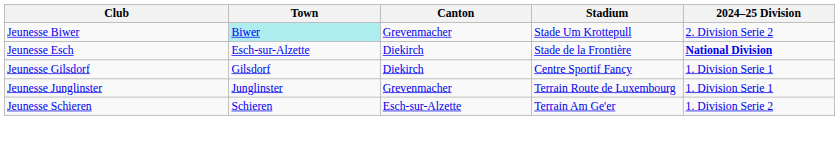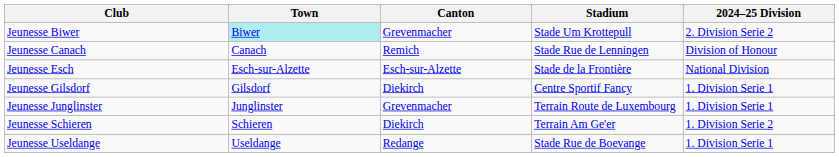 <table class="wikitable">
 <tr>
 <th style="width:300px;">Club</th>
 <th style="width:200px;">Town</th>
 <th style="width:200px;">Canton</th>
 <th style="width:200px;">Stadium</th>
 <th style="width:200px;">2024–25 Division</th>
 </tr>
 <tr>
 <td><a href='#'>Jeunesse Biwer</a></td>
 <td style="background: paleturquoise;"><a href='#'>Biwer</a></td>
 <td><a href='#'>Grevenmacher</a></td>
 <td><a href='#'>Stade Um Krottepull</a></td>
 <td><a href='#'>2. Division Serie 2</a></td>
 </tr>
 <tr>
+<td><a href='#'>Jeunesse Canach</a></td>
+<td><a href='#'>Canach</a></td>
+<td><a href='#'>Remich</a></td>
+<td><a href='#'>Stade Rue de Lenningen</a></td>
+<td><a href='#'>Division of Honour</a></td>
+</tr>
+<tr>
 <td><a href='#'>Jeunesse Esch</a></td>
 <td><a href='#'>Esch-sur-Alzette</a></td>
-<td><a href='#'>Diekirch</a></td>
+<td><a href='#'>Esch-sur-Alzette</a></td>
 <td><a href='#'>Stade de la Frontière</a></td>
-<td><strong><a href='#'>National Division</a></strong></td>
+<td><a href='#'>National Division</a></td>
 </tr>
 <tr>
 <td><a href='#'>Jeunesse Gilsdorf</a></td>
 <td><a href='#'>Gilsdorf</a></td>
 <td><a href='#'>Diekirch</a></td>
 <td><a href='#'>Centre Sportif Fancy</a></td>
 <td><a href='#'>1. Division Serie 1</a></td>
 </tr>
 <tr>
 <td><a href='#'>Jeunesse Junglinster</a></td>
 <td><a href='#'>Junglinster</a></td>
 <td><a href='#'>Grevenmacher</a></td>
 <td><a href='#'>Terrain Route de Luxembourg</a></td>
 <td><a href='#'>1. Division Serie 1</a></td>
 </tr>
 <tr>
 <td><a href='#'>Jeunesse Schieren</a></td>
 <td><a href='#'>Schieren</a></td>
-<td><a href='#'>Esch-sur-Alzette</a></td>
+<td><a href='#'>Diekirch</a></td>
 <td><a href='#'>Terrain Am Ge'er</a></td>
 <td><a href='#'>1. Division Serie 2</a></td>
 </tr>
+<tr>
+<td><a href='#'>Jeunesse Useldange</a></td>
+<td><a href='#'>Useldange</a></td>
+<td><a href='#'>Redange</a></td>
+<td><a href='#'>Stade Rue de Boevange</a></td>
+<td><a href='#'>1. Division Serie 1</a></td>
+</tr>
 </table>
